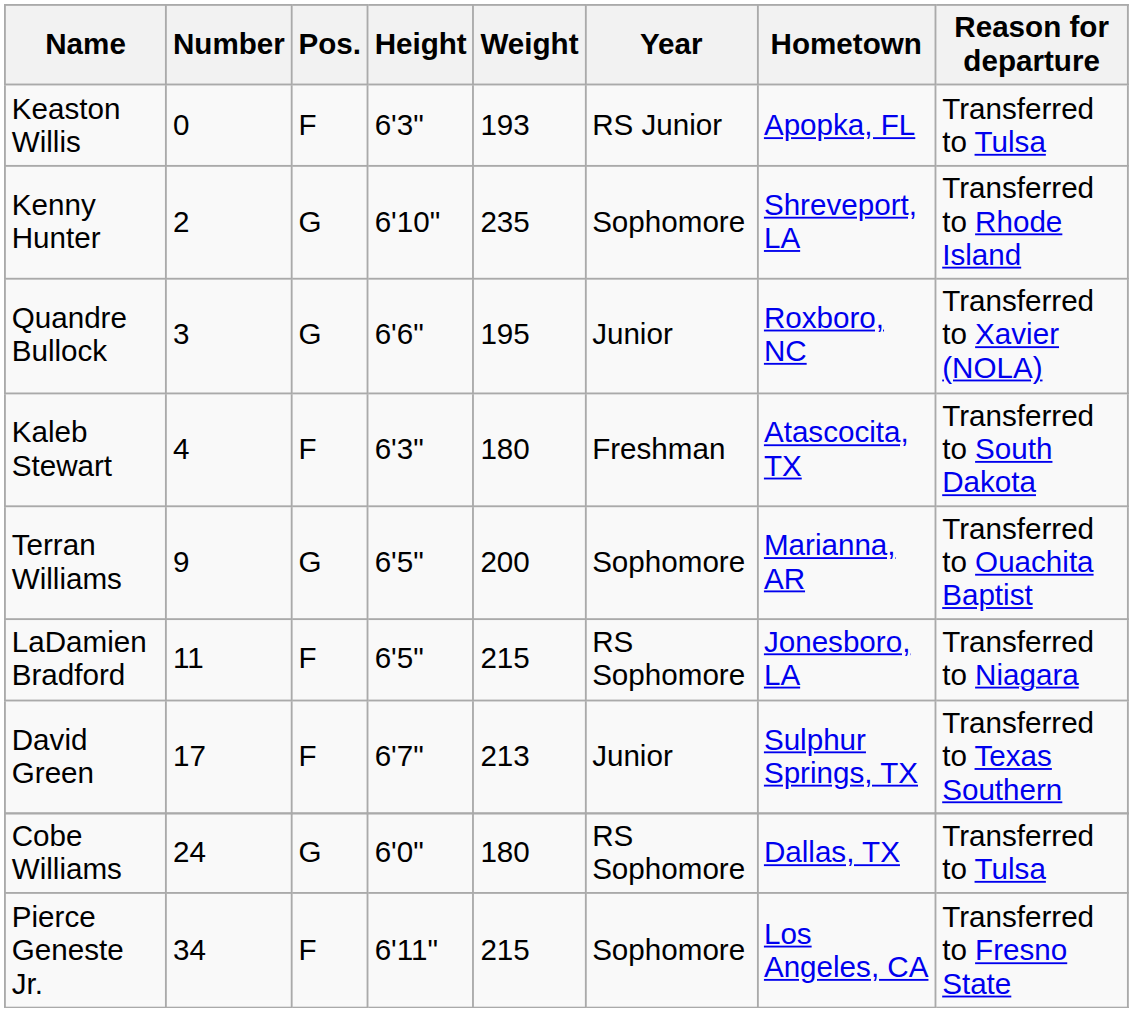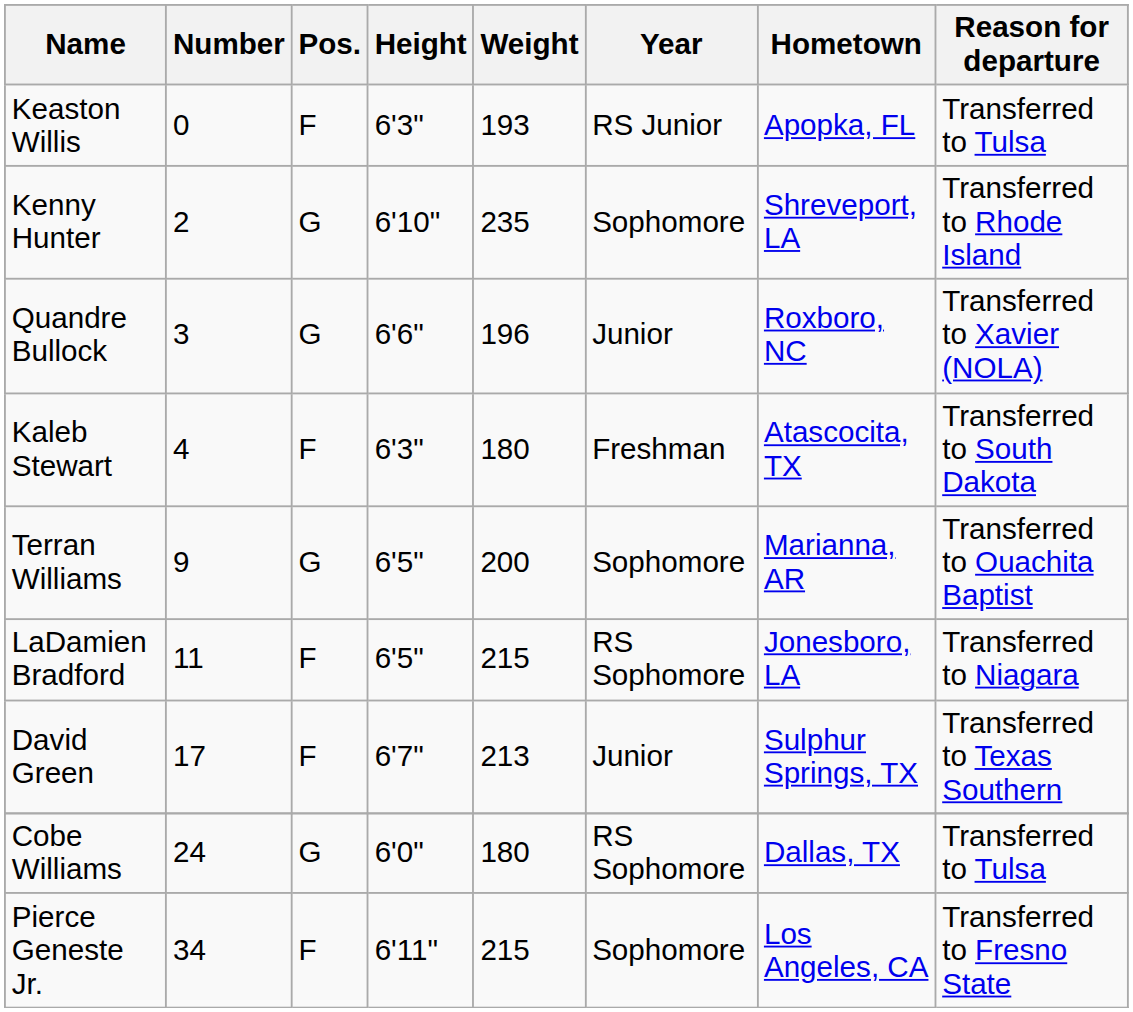 <table class="wikitable sortable" border="1">
 <tr>
 <th>Name</th>
 <th>Number</th>
 <th>Pos.</th>
 <th>Height</th>
 <th>Weight</th>
 <th>Year</th>
 <th>Hometown</th>
 <th class="unsortable">Reason for departure</th>
 </tr>
 <tr>
 <td>Keaston Willis</td>
 <td>0</td>
 <td>F</td>
 <td>6'3"</td>
 <td>193</td>
 <td>RS Junior</td>
 <td><a href='#'>Apopka, FL</a></td>
 <td>Transferred to <a href='#'>Tulsa</a></td>
 </tr>
 <tr>
 <td>Kenny Hunter</td>
 <td>2</td>
 <td>G</td>
 <td>6'10"</td>
 <td>235</td>
 <td>Sophomore</td>
 <td><a href='#'>Shreveport, LA</a></td>
 <td>Transferred to <a href='#'>Rhode Island</a></td>
 </tr>
 <tr>
 <td>Quandre Bullock</td>
 <td>3</td>
 <td>G</td>
 <td>6'6"</td>
-<td>195</td>
+<td>196</td>
 <td>Junior</td>
 <td><a href='#'>Roxboro, NC</a></td>
 <td>Transferred to <a href='#'>Xavier (NOLA)</a></td>
 </tr>
 <tr>
 <td>Kaleb Stewart</td>
 <td>4</td>
 <td>F</td>
 <td>6'3"</td>
 <td>180</td>
 <td>Freshman</td>
 <td><a href='#'>Atascocita, TX</a></td>
 <td>Transferred to <a href='#'>South Dakota</a></td>
 </tr>
 <tr>
 <td>Terran Williams</td>
 <td>9</td>
 <td>G</td>
 <td>6'5"</td>
 <td>200</td>
 <td>Sophomore</td>
 <td><a href='#'>Marianna, AR</a></td>
 <td>Transferred to <a href='#'>Ouachita Baptist</a></td>
 </tr>
 <tr>
 <td>LaDamien Bradford</td>
 <td>11</td>
 <td>F</td>
 <td>6'5"</td>
 <td>215</td>
 <td>RS Sophomore</td>
 <td><a href='#'>Jonesboro, LA</a></td>
 <td>Transferred to <a href='#'>Niagara</a></td>
 </tr>
 <tr>
 <td>David Green</td>
 <td>17</td>
 <td>F</td>
 <td>6'7"</td>
 <td>213</td>
 <td>Junior</td>
 <td><a href='#'>Sulphur Springs, TX</a></td>
 <td>Transferred to <a href='#'>Texas Southern</a></td>
 </tr>
 <tr>
 </tr>
 <tr>
 <td>Cobe Williams</td>
 <td>24</td>
 <td>G</td>
 <td>6'0"</td>
 <td>180</td>
 <td>RS Sophomore</td>
 <td><a href='#'>Dallas, TX</a></td>
 <td>Transferred to <a href='#'>Tulsa</a></td>
 </tr>
 <tr>
 <td>Pierce Geneste Jr.</td>
 <td>34</td>
 <td>F</td>
 <td>6'11"</td>
 <td>215</td>
 <td>Sophomore</td>
 <td><a href='#'>Los Angeles, CA</a></td>
 <td>Transferred to <a href='#'>Fresno State</a></td>
 </tr>
 </table>
